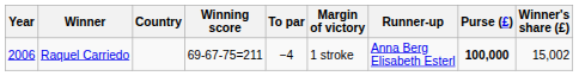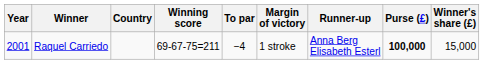 <table class=wikitable style="font-size:95%">
 <tr>
 <th>Year</th>
 <th>Winner</th>
 <th>Country</th>
 <th>Winning<br>score</th>
 <th>To par</th>
 <th>Margin<br>of victory</th>
 <th>Runner-up</th>
 <th>Purse (<a href='#'>£</a>)</th>
 <th>Winner's<br>share (£)</th>
 </tr>
 <tr>
-<td><a href='#'>2006</a></td>
+<td><a href='#'>2001</a></td>
 <td><a href='#'>Raquel Carriedo</a></td>
 <td></td>
 <td>69-67-75=211</td>
 <td align=center>−4</td>
 <td>1 stroke</td>
 <td> <a href='#'>Anna Berg</a><br> <a href='#'>Elisabeth Esterl</a></td>
 <td align=center><strong>100,000</strong></td>
-<td align=right>15,002</td>
+<td align=right>15,000</td>
 </tr>
 </table>
